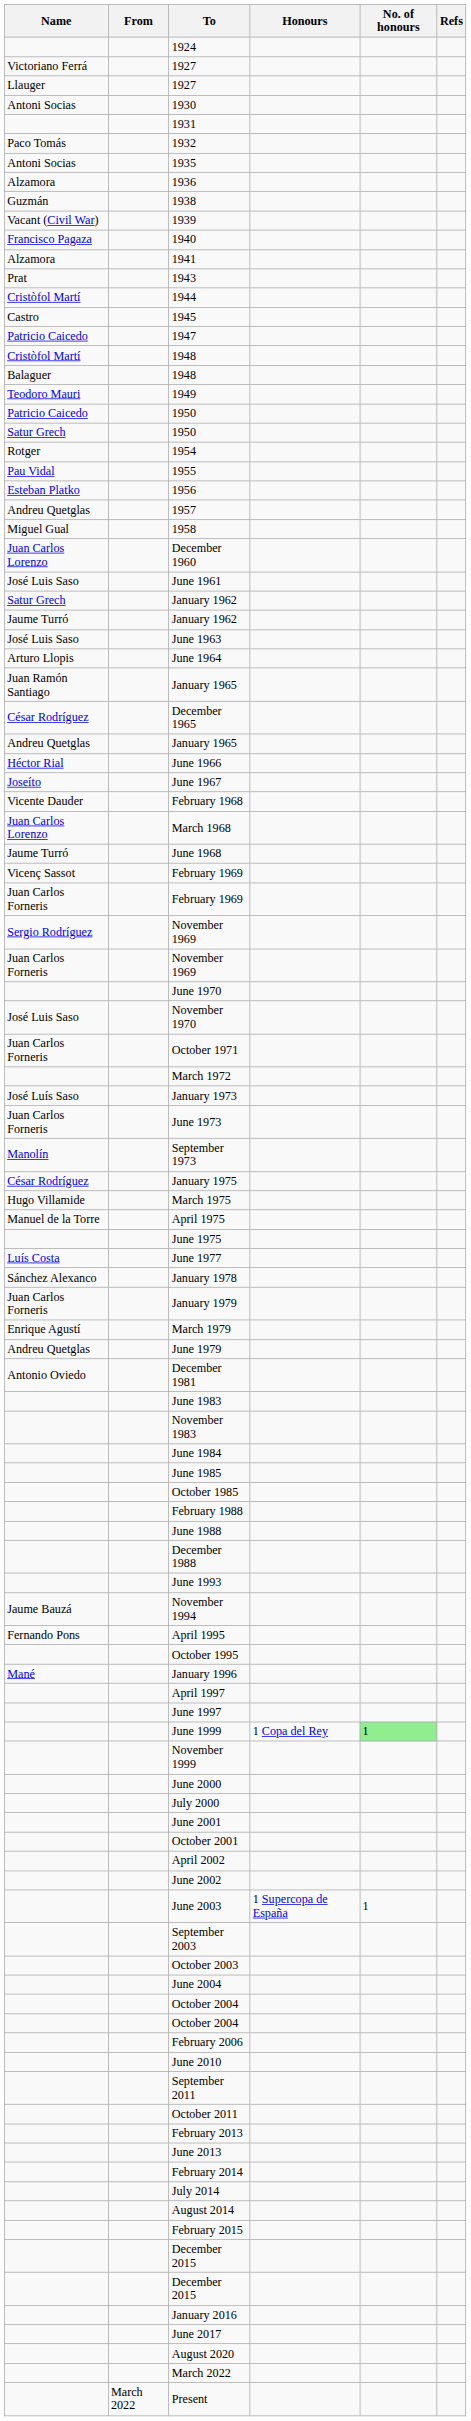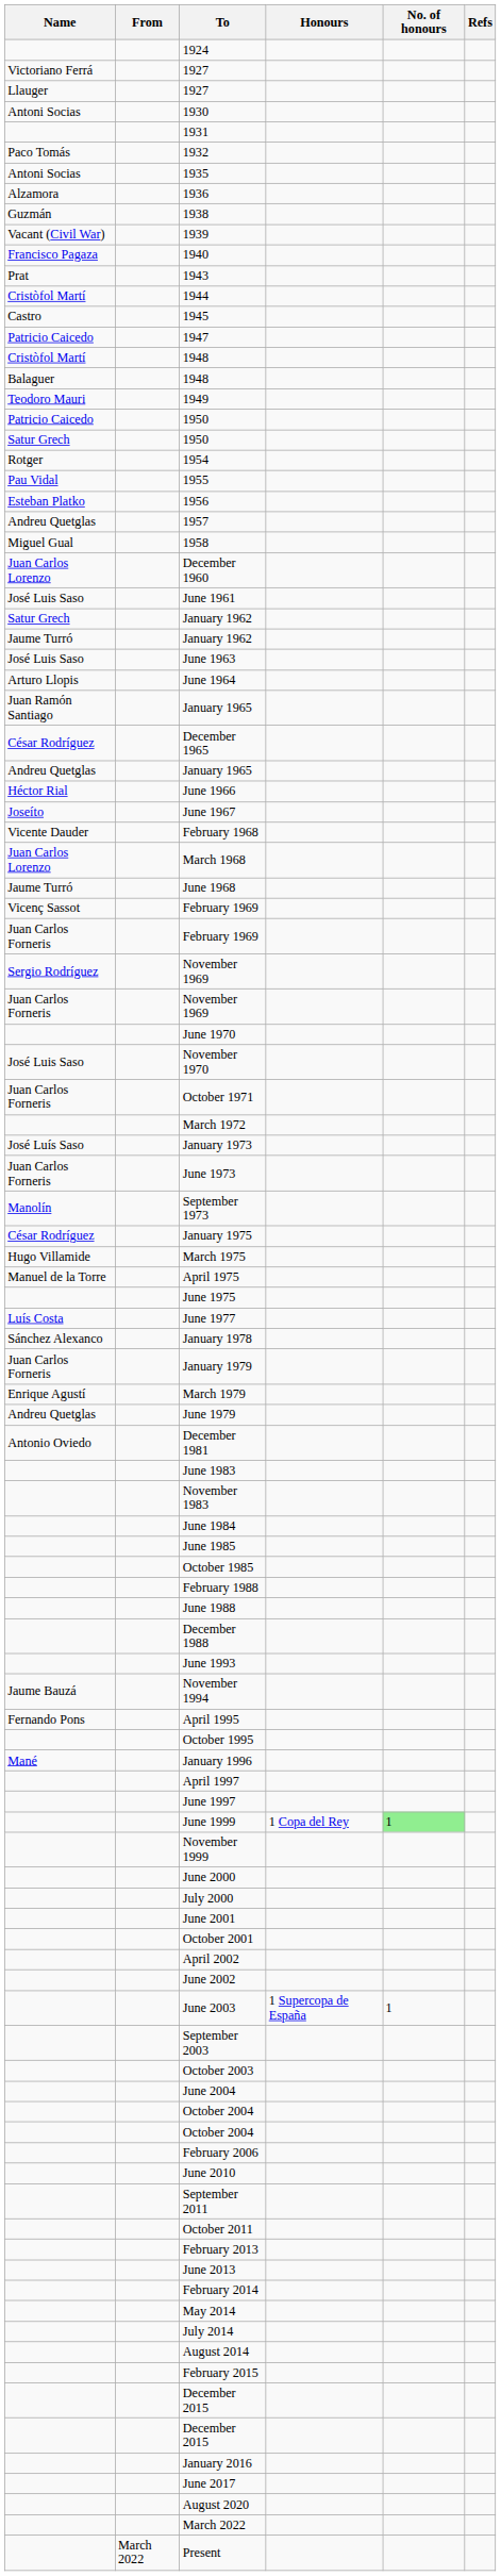 <table class="wikitable sortable">
 <tr style="background:#f0f0f0;">
 <th>Name</th>
 <th>From</th>
 <th>To</th>
 <th>Honours</th>
 <th>No. of honours</th>
 <th>Refs</th>
 </tr>
 <tr>
 <td> </td>
 <td></td>
 <td>1924</td>
 <td></td>
 <td></td>
 <td></td>
 </tr>
 <tr>
 <td> Victoriano Ferrá</td>
 <td></td>
 <td>1927</td>
 <td></td>
 <td></td>
 <td></td>
 </tr>
 <tr>
 <td> Llauger</td>
 <td></td>
 <td>1927</td>
 <td></td>
 <td></td>
 <td></td>
 </tr>
 <tr>
 <td> Antoni Socias</td>
 <td></td>
 <td>1930</td>
 <td></td>
 <td></td>
 <td></td>
 </tr>
 <tr>
 <td> </td>
 <td></td>
 <td>1931</td>
 <td></td>
 <td></td>
 <td></td>
 </tr>
 <tr>
 <td> Paco Tomás</td>
 <td></td>
 <td>1932</td>
 <td></td>
 <td></td>
 <td></td>
 </tr>
 <tr>
 <td> Antoni Socias</td>
 <td></td>
 <td>1935</td>
 <td></td>
 <td></td>
 <td></td>
 </tr>
 <tr>
 <td> Alzamora</td>
 <td></td>
 <td>1936</td>
 <td></td>
 <td></td>
 <td></td>
 </tr>
 <tr>
 <td> Guzmán</td>
 <td></td>
 <td>1938</td>
 <td></td>
 <td></td>
 <td></td>
 </tr>
 <tr>
 <td>Vacant (<a href='#'>Civil War</a>)</td>
 <td></td>
 <td>1939</td>
 <td></td>
 <td></td>
 <td></td>
 </tr>
 <tr>
 <td> <a href='#'>Francisco Pagaza</a></td>
 <td></td>
 <td>1940</td>
-<td></td>
-<td></td>
-<td></td>
-</tr>
-<tr>
-<td> Alzamora</td>
-<td></td>
-<td>1941</td>
 <td></td>
 <td></td>
 <td></td>
 </tr>
 <tr>
 <td> Prat</td>
 <td></td>
 <td>1943</td>
 <td></td>
 <td></td>
 <td></td>
 </tr>
 <tr>
 <td> <a href='#'>Cristòfol Martí</a></td>
 <td></td>
 <td>1944</td>
 <td></td>
 <td></td>
 <td></td>
 </tr>
 <tr>
 <td> Castro</td>
 <td></td>
 <td>1945</td>
 <td></td>
 <td></td>
 <td></td>
 </tr>
 <tr>
 <td> <a href='#'>Patricio Caicedo</a></td>
 <td></td>
 <td>1947</td>
 <td></td>
 <td></td>
 <td></td>
 </tr>
 <tr>
 <td> <a href='#'>Cristòfol Martí</a></td>
 <td></td>
 <td>1948</td>
 <td></td>
 <td></td>
 <td></td>
 </tr>
 <tr>
 <td> Balaguer</td>
 <td></td>
 <td>1948</td>
 <td></td>
 <td></td>
 <td></td>
 </tr>
 <tr>
 <td> <a href='#'>Teodoro Mauri</a></td>
 <td></td>
 <td>1949</td>
 <td></td>
 <td></td>
 <td></td>
 </tr>
 <tr>
 <td> <a href='#'>Patricio Caicedo</a></td>
 <td></td>
 <td>1950</td>
 <td></td>
 <td></td>
 <td></td>
 </tr>
 <tr>
 <td> <a href='#'>Satur Grech</a></td>
 <td></td>
 <td>1950</td>
 <td></td>
 <td></td>
 <td></td>
 </tr>
 <tr>
 <td> Rotger</td>
 <td></td>
 <td>1954</td>
 <td></td>
 <td></td>
 <td></td>
 </tr>
 <tr>
 <td> <a href='#'>Pau Vidal</a></td>
 <td></td>
 <td>1955</td>
 <td></td>
 <td></td>
 <td></td>
 </tr>
 <tr>
 <td> <a href='#'>Esteban Platko</a></td>
 <td></td>
 <td>1956</td>
 <td></td>
 <td></td>
 <td></td>
 </tr>
 <tr>
 <td> Andreu Quetglas</td>
 <td></td>
 <td>1957</td>
 <td></td>
 <td></td>
 <td></td>
 </tr>
 <tr>
 <td> Miguel Gual</td>
 <td></td>
 <td>1958</td>
 <td></td>
 <td></td>
 <td></td>
 </tr>
 <tr>
 <td> <a href='#'>Juan Carlos Lorenzo</a></td>
 <td></td>
 <td>December 1960</td>
 <td></td>
 <td></td>
 <td></td>
 </tr>
 <tr>
 <td> José Luis Saso</td>
 <td></td>
 <td>June 1961</td>
 <td></td>
 <td></td>
 <td></td>
 </tr>
 <tr>
 <td> <a href='#'>Satur Grech</a></td>
 <td></td>
 <td>January 1962</td>
 <td></td>
 <td></td>
 <td></td>
 </tr>
 <tr>
 <td> Jaume Turró</td>
 <td></td>
 <td>January 1962</td>
 <td></td>
 <td></td>
 <td></td>
 </tr>
 <tr>
 <td> José Luis Saso</td>
 <td></td>
 <td>June 1963</td>
 <td></td>
 <td></td>
 <td></td>
 </tr>
 <tr>
 <td> Arturo Llopis</td>
 <td></td>
 <td>June 1964</td>
 <td></td>
 <td></td>
 <td></td>
 </tr>
 <tr>
 <td> Juan Ramón Santiago</td>
 <td></td>
 <td>January 1965</td>
 <td></td>
 <td></td>
 <td></td>
 </tr>
 <tr>
 <td> <a href='#'>César Rodríguez</a></td>
 <td></td>
 <td>December 1965</td>
 <td></td>
 <td></td>
 <td></td>
 </tr>
 <tr>
 <td> Andreu Quetglas</td>
 <td></td>
 <td>January 1965</td>
 <td></td>
 <td></td>
 <td></td>
 </tr>
 <tr>
 <td> <a href='#'>Héctor Rial</a></td>
 <td></td>
 <td>June 1966</td>
 <td></td>
 <td></td>
 <td></td>
 </tr>
 <tr>
 <td> <a href='#'>Joseíto</a></td>
 <td></td>
 <td>June 1967</td>
 <td></td>
 <td></td>
 <td></td>
 </tr>
 <tr>
 <td> Vicente Dauder</td>
 <td></td>
 <td>February 1968</td>
 <td></td>
 <td></td>
 <td></td>
 </tr>
 <tr>
 <td> <a href='#'>Juan Carlos Lorenzo</a></td>
 <td></td>
 <td>March 1968</td>
 <td></td>
 <td></td>
 <td></td>
 </tr>
 <tr>
 <td> Jaume Turró</td>
 <td></td>
 <td>June 1968</td>
 <td></td>
 <td></td>
 <td></td>
 </tr>
 <tr>
 <td> Vicenç Sassot</td>
 <td></td>
 <td>February 1969</td>
 <td></td>
 <td></td>
 <td></td>
 </tr>
 <tr>
 <td> Juan Carlos Forneris</td>
 <td></td>
 <td>February 1969</td>
 <td></td>
 <td></td>
 <td></td>
 </tr>
 <tr>
 <td> <a href='#'>Sergio Rodríguez</a></td>
 <td></td>
 <td>November 1969</td>
 <td></td>
 <td></td>
 <td></td>
 </tr>
 <tr>
 <td> Juan Carlos Forneris</td>
 <td></td>
 <td>November 1969</td>
 <td></td>
 <td></td>
 <td></td>
 </tr>
 <tr>
 <td> </td>
 <td></td>
 <td>June 1970</td>
 <td></td>
 <td></td>
 <td></td>
 </tr>
 <tr>
 <td> José Luis Saso</td>
 <td></td>
 <td>November 1970</td>
 <td></td>
 <td></td>
 <td></td>
 </tr>
 <tr>
 <td> Juan Carlos Forneris</td>
 <td></td>
 <td>October 1971</td>
 <td></td>
 <td></td>
 <td></td>
 </tr>
 <tr>
 <td> </td>
 <td></td>
 <td>March 1972</td>
 <td></td>
 <td></td>
 <td></td>
 </tr>
 <tr>
 <td> José Luís Saso</td>
 <td></td>
 <td>January 1973</td>
 <td></td>
 <td></td>
 <td></td>
 </tr>
 <tr>
 <td> Juan Carlos Forneris</td>
 <td></td>
 <td>June 1973</td>
 <td></td>
 <td></td>
 <td></td>
 </tr>
 <tr>
 <td> <a href='#'>Manolín</a></td>
 <td></td>
 <td>September 1973</td>
 <td></td>
 <td></td>
 <td></td>
 </tr>
 <tr>
 <td> <a href='#'>César Rodríguez</a></td>
 <td></td>
 <td>January 1975</td>
 <td></td>
 <td></td>
 <td></td>
 </tr>
 <tr>
 <td> Hugo Villamide</td>
 <td></td>
 <td>March 1975</td>
 <td></td>
 <td></td>
 <td></td>
 </tr>
 <tr>
 <td> Manuel de la Torre</td>
 <td></td>
 <td>April 1975</td>
 <td></td>
 <td></td>
 <td></td>
 </tr>
 <tr>
 <td> </td>
 <td></td>
 <td>June 1975</td>
 <td></td>
 <td></td>
 <td></td>
 </tr>
 <tr>
 <td> <a href='#'>Luís Costa</a></td>
 <td></td>
 <td>June 1977</td>
 <td></td>
 <td></td>
 <td></td>
 </tr>
 <tr>
 <td> Sánchez Alexanco</td>
 <td></td>
 <td>January 1978</td>
 <td></td>
 <td></td>
 <td></td>
 </tr>
 <tr>
 <td> Juan Carlos Forneris</td>
 <td></td>
 <td>January 1979</td>
 <td></td>
 <td></td>
 <td></td>
 </tr>
 <tr>
 <td> Enrique Agustí</td>
 <td></td>
 <td>March 1979</td>
 <td></td>
 <td></td>
 <td></td>
 </tr>
 <tr>
 <td> Andreu Quetglas</td>
 <td></td>
 <td>June 1979</td>
 <td></td>
 <td></td>
 <td></td>
 </tr>
 <tr>
 <td> Antonio Oviedo</td>
 <td></td>
 <td>December 1981</td>
 <td></td>
 <td></td>
 <td></td>
 </tr>
 <tr>
 <td> </td>
 <td></td>
 <td>June 1983</td>
 <td></td>
 <td></td>
 <td></td>
 </tr>
 <tr>
 <td> </td>
 <td></td>
 <td>November 1983</td>
 <td></td>
 <td></td>
 <td></td>
 </tr>
 <tr>
 <td> </td>
 <td></td>
 <td>June 1984</td>
 <td></td>
 <td></td>
 <td></td>
 </tr>
 <tr>
 <td> </td>
 <td></td>
 <td>June 1985</td>
 <td></td>
 <td></td>
 <td></td>
 </tr>
 <tr>
 <td> </td>
 <td></td>
 <td>October 1985</td>
 <td></td>
 <td></td>
 <td></td>
 </tr>
 <tr>
 <td> </td>
 <td></td>
 <td>February 1988</td>
 <td></td>
 <td></td>
 <td></td>
 </tr>
 <tr>
 <td> </td>
 <td></td>
 <td>June 1988</td>
 <td></td>
 <td></td>
 <td></td>
 </tr>
 <tr>
 <td> </td>
 <td></td>
 <td>December 1988</td>
 <td></td>
 <td></td>
 <td></td>
 </tr>
 <tr>
 <td> </td>
 <td></td>
 <td>June 1993</td>
 <td></td>
 <td></td>
 <td></td>
 </tr>
 <tr>
 <td> Jaume Bauzá</td>
 <td></td>
 <td>November 1994</td>
 <td></td>
 <td></td>
 <td></td>
 </tr>
 <tr>
 <td> Fernando Pons</td>
 <td></td>
 <td>April 1995</td>
 <td></td>
 <td></td>
 <td></td>
 </tr>
 <tr>
 <td> </td>
 <td></td>
 <td>October 1995</td>
 <td></td>
 <td></td>
 <td></td>
 </tr>
 <tr>
 <td> <a href='#'>Mané</a></td>
 <td></td>
 <td>January 1996</td>
 <td></td>
 <td></td>
 <td></td>
 </tr>
 <tr>
 <td> </td>
 <td></td>
 <td>April 1997</td>
 <td></td>
 <td></td>
 <td></td>
 </tr>
 <tr>
 <td> </td>
 <td></td>
 <td>June 1997</td>
 <td></td>
 <td></td>
 <td></td>
 </tr>
 <tr>
 <td> </td>
 <td></td>
 <td>June 1999</td>
 <td>1 <a href='#'>Copa del Rey</a></td>
 <td style="background: lightgreen;">1</td>
 <td></td>
 </tr>
 <tr>
 <td> </td>
 <td></td>
 <td>November 1999</td>
 <td></td>
 <td></td>
 <td></td>
 </tr>
 <tr>
 <td> </td>
 <td></td>
 <td>June 2000</td>
 <td></td>
 <td></td>
 <td></td>
 </tr>
 <tr>
 <td> </td>
 <td></td>
 <td>July 2000</td>
 <td></td>
 <td></td>
 <td></td>
 </tr>
 <tr>
 <td> </td>
 <td></td>
 <td>June 2001</td>
 <td></td>
 <td></td>
 <td></td>
 </tr>
 <tr>
 <td> </td>
 <td></td>
 <td>October 2001</td>
 <td></td>
 <td></td>
 <td></td>
 </tr>
 <tr>
 <td> </td>
 <td></td>
 <td>April 2002</td>
 <td></td>
 <td></td>
 <td></td>
 </tr>
 <tr>
 <td> </td>
 <td></td>
 <td>June 2002</td>
 <td></td>
 <td></td>
 <td></td>
 </tr>
 <tr>
 <td> </td>
 <td></td>
 <td>June 2003</td>
 <td>1 <a href='#'>Supercopa de España</a></td>
 <td>1</td>
 <td></td>
 </tr>
 <tr>
 <td> </td>
 <td></td>
 <td>September 2003</td>
 <td></td>
 <td></td>
 <td></td>
 </tr>
 <tr>
 <td> </td>
 <td></td>
 <td>October 2003</td>
 <td></td>
 <td></td>
 <td></td>
 </tr>
 <tr>
 <td> </td>
 <td></td>
 <td>June 2004</td>
 <td></td>
 <td></td>
 <td></td>
 </tr>
 <tr>
 <td> </td>
 <td></td>
 <td>October 2004</td>
 <td></td>
 <td></td>
 <td></td>
 </tr>
 <tr>
 <td> </td>
 <td></td>
 <td>October 2004</td>
 <td></td>
 <td></td>
 <td></td>
 </tr>
 <tr>
 <td> </td>
 <td></td>
 <td>February 2006</td>
 <td></td>
 <td></td>
 <td></td>
 </tr>
 <tr>
 <td> </td>
 <td></td>
 <td>June 2010</td>
 <td></td>
 <td></td>
 <td></td>
 </tr>
 <tr>
 <td> </td>
 <td></td>
 <td>September 2011</td>
 <td></td>
 <td></td>
 <td></td>
 </tr>
 <tr>
 <td> </td>
 <td></td>
 <td>October 2011</td>
 <td></td>
 <td></td>
 <td></td>
 </tr>
 <tr>
 <td> </td>
 <td></td>
 <td>February 2013</td>
 <td></td>
 <td></td>
 <td></td>
 </tr>
 <tr>
 <td> </td>
 <td></td>
 <td>June 2013</td>
 <td></td>
 <td></td>
 <td></td>
 </tr>
 <tr>
 <td> </td>
 <td></td>
 <td>February 2014</td>
 <td></td>
 <td></td>
 <td></td>
 </tr>
 <tr>
 <td> </td>
 <td></td>
+<td>May 2014</td>
+<td></td>
+<td></td>
+<td></td>
+</tr>
+<tr>
+<td> </td>
+<td></td>
 <td>July 2014</td>
 <td></td>
 <td></td>
 <td></td>
 </tr>
 <tr>
 <td> </td>
 <td></td>
 <td>August 2014</td>
 <td></td>
 <td></td>
 <td></td>
 </tr>
 <tr>
 <td> </td>
 <td></td>
 <td>February 2015</td>
 <td></td>
 <td></td>
 <td></td>
 </tr>
 <tr>
 <td> </td>
 <td></td>
 <td>December 2015</td>
 <td></td>
 <td></td>
 <td></td>
 </tr>
 <tr>
 <td> </td>
 <td></td>
 <td>December 2015</td>
 <td></td>
 <td></td>
 <td></td>
 </tr>
 <tr>
 <td> </td>
 <td></td>
 <td>January 2016</td>
 <td></td>
 <td></td>
 <td></td>
 </tr>
 <tr>
 <td> </td>
 <td></td>
 <td>June 2017</td>
 <td></td>
 <td></td>
 <td></td>
 </tr>
 <tr>
 <td> </td>
 <td></td>
 <td>August 2020</td>
 <td></td>
 <td></td>
 <td></td>
 </tr>
 <tr>
 <td> </td>
 <td></td>
 <td>March 2022</td>
 <td></td>
 <td></td>
 <td></td>
 </tr>
 <tr>
 <td> </td>
 <td>March 2022</td>
 <td>Present</td>
 <td></td>
 <td></td>
 <td></td>
 </tr>
 </table>
